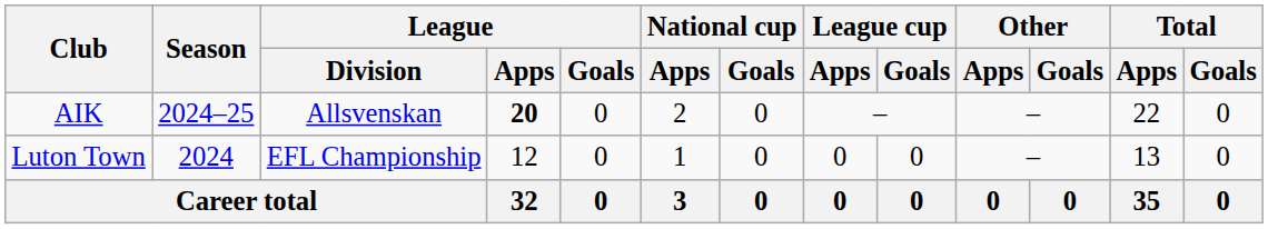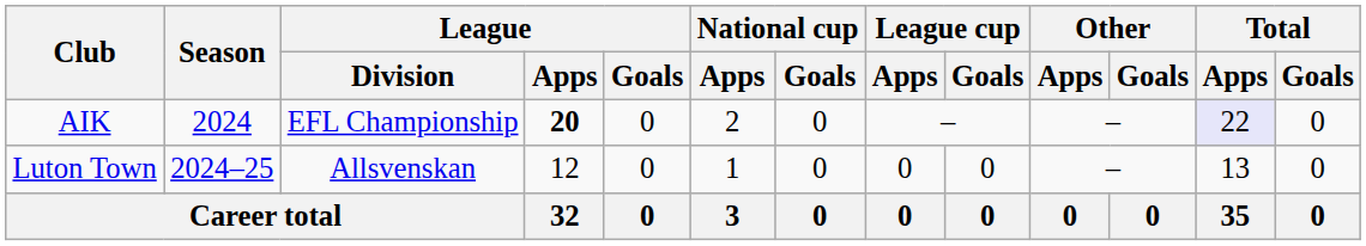 <table class="wikitable" style="text-align:center">
 <tr>
 <th rowspan=2>Club</th>
 <th rowspan=2>Season</th>
 <th colspan=3>League</th>
 <th colspan=2>National cup</th>
 <th colspan=2>League cup</th>
 <th colspan="2">Other</th>
 <th colspan="2">Total</th>
 </tr>
 <tr>
 <th>Division</th>
 <th>Apps</th>
 <th>Goals</th>
 <th>Apps</th>
 <th>Goals</th>
 <th>Apps</th>
 <th>Goals</th>
 <th>Apps</th>
 <th>Goals</th>
 <th>Apps</th>
 <th>Goals</th>
 </tr>
 <tr>
 <td><a href='#'>AIK</a></td>
-<td><a href='#'>2024–25</a></td>
-<td><a href='#'>Allsvenskan</a></td>
+<td><a href='#'>2024</a></td>
+<td><a href='#'>EFL Championship</a></td>
 <td><strong>20</strong></td>
 <td>0</td>
 <td>2</td>
 <td>0</td>
 <td colspan="2">–</td>
 <td colspan="2">–</td>
-<td>22</td>
+<td style="background: lavender;">22</td>
 <td>0</td>
 </tr>
 <tr>
 <td><a href='#'>Luton Town</a></td>
-<td><a href='#'>2024</a></td>
-<td><a href='#'>EFL Championship</a></td>
+<td><a href='#'>2024–25</a></td>
+<td><a href='#'>Allsvenskan</a></td>
 <td>12</td>
 <td>0</td>
 <td>1</td>
 <td>0</td>
 <td>0</td>
 <td>0</td>
 <td colspan="2">–</td>
 <td>13</td>
 <td>0</td>
 </tr>
 <tr>
 <th colspan="3">Career total</th>
 <th>32</th>
 <th>0</th>
 <th>3</th>
 <th>0</th>
 <th>0</th>
 <th>0</th>
 <th>0</th>
 <th>0</th>
 <th>35</th>
 <th>0</th>
 </tr>
 </table>
